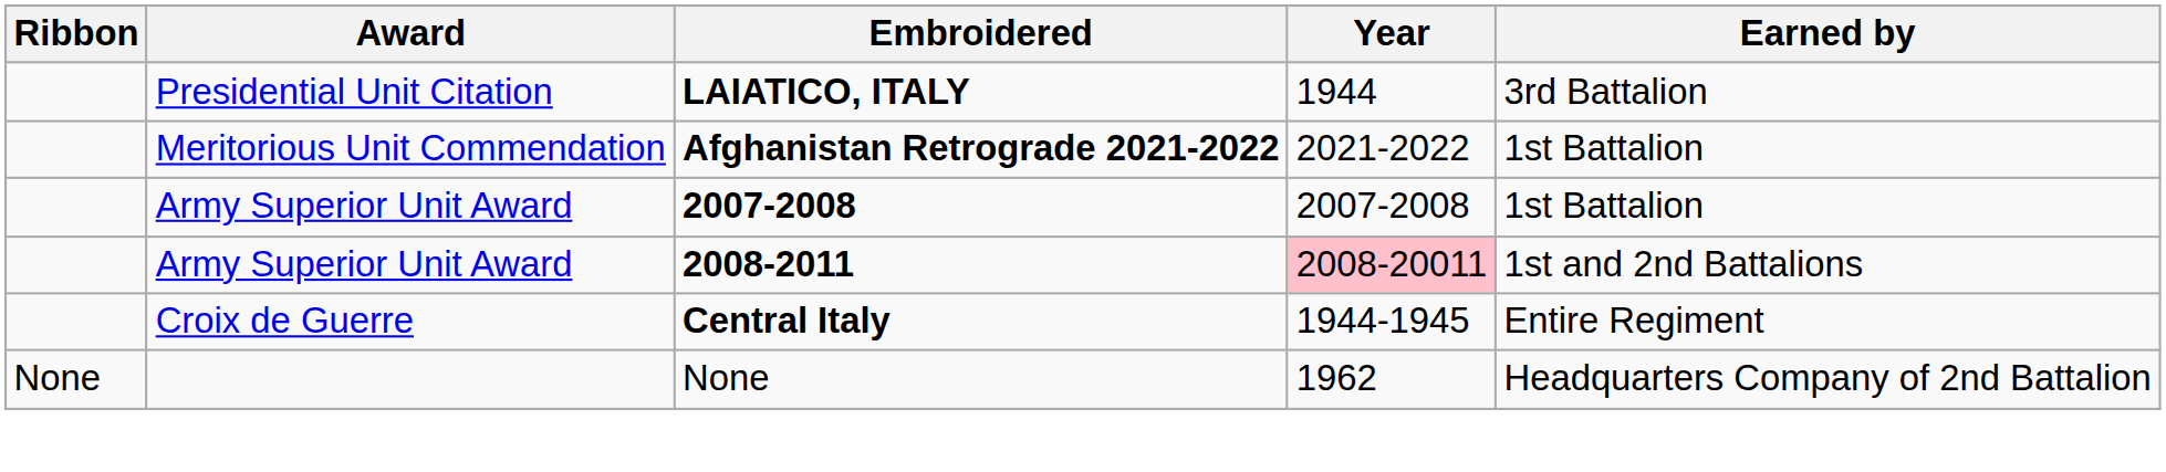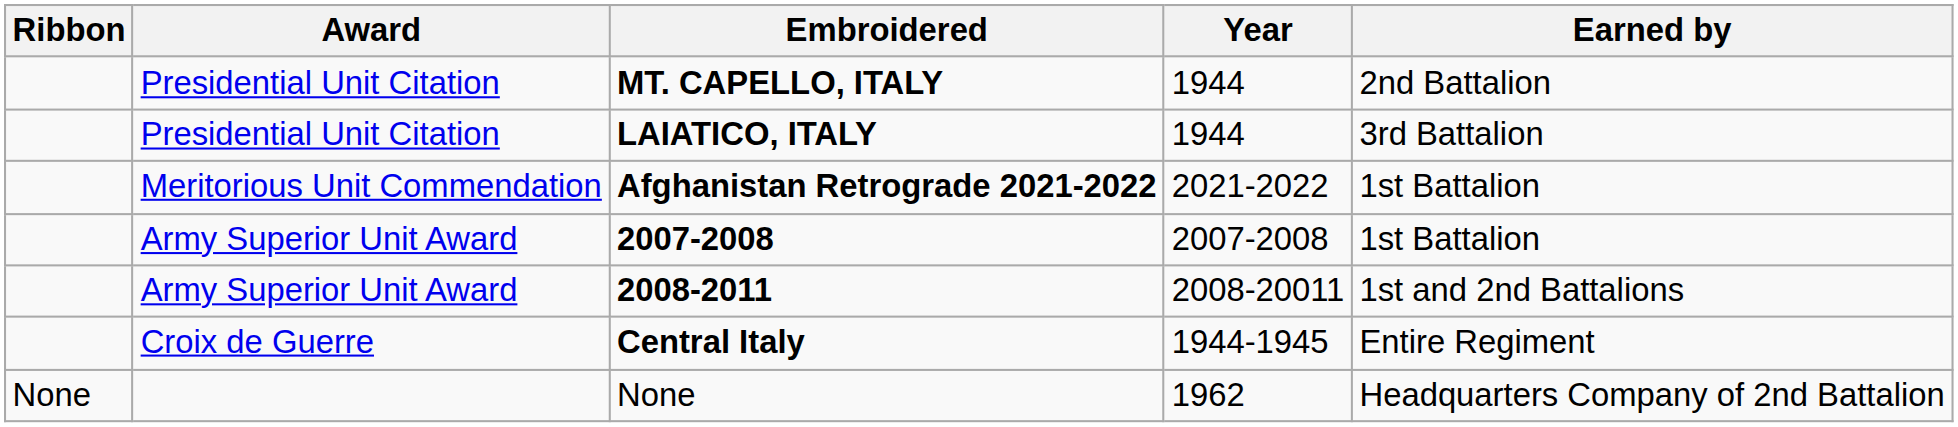 <table class="wikitable">
 <tr>
 <th>Ribbon</th>
 <th>Award</th>
 <th>Embroidered</th>
 <th>Year</th>
 <th>Earned by</th>
+</tr>
+<tr>
+<td></td>
+<td><a href='#'>Presidential Unit Citation</a></td>
+<td><strong>MT. CAPELLO, ITALY</strong></td>
+<td>1944</td>
+<td>2nd Battalion</td>
 </tr>
 <tr>
 <td></td>
 <td><a href='#'>Presidential Unit Citation</a></td>
 <td><strong>LAIATICO, ITALY</strong></td>
 <td>1944</td>
 <td>3rd Battalion</td>
 </tr>
 <tr>
 <td></td>
 <td><a href='#'>Meritorious Unit Commendation</a></td>
 <td><strong>Afghanistan Retrograde 2021-2022</strong></td>
 <td>2021-2022</td>
 <td>1st Battalion</td>
 </tr>
 <tr>
 <td></td>
 <td><a href='#'>Army Superior Unit Award</a></td>
 <td><strong>2007-2008</strong></td>
 <td>2007-2008</td>
 <td>1st Battalion</td>
 </tr>
 <tr>
 <td></td>
 <td><a href='#'>Army Superior Unit Award</a></td>
 <td><strong>2008-2011</strong></td>
-<td style="background: pink;">2008-20011</td>
+<td>2008-20011</td>
 <td>1st and 2nd Battalions</td>
 </tr>
 <tr>
 <td></td>
 <td><a href='#'>Croix de Guerre</a></td>
 <td><strong>Central Italy</strong></td>
 <td>1944-1945</td>
 <td>Entire Regiment</td>
 </tr>
 <tr>
 <td>None</td>
 <td></td>
 <td>None</td>
 <td>1962</td>
 <td>Headquarters Company of 2nd Battalion</td>
 </tr>
 </table>
